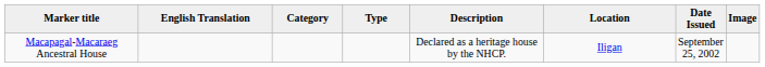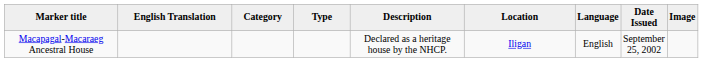 <table class="wikitable" style="width:90%; text-align:center;">
 <tr>
 <th style="width:20%; background:#efefef;">Marker title</th>
 <th style="width:20%; background:#efefef;">English Translation</th>
 <th style="width:10%; background:#efefef;">Category</th>
 <th style="width:10%; background:#efefef;">Type</th>
 <th style="width:20%; background:#efefef;">Description</th>
 <th style="width:20%; background:#efefef;">Location</th>
+<th style="width:10%; background:#efefef;">Language</th>
 <th style="width:10%; background:#efefef;">Date Issued</th>
 <th style="width:10%; background:#efefef;">Image</th>
 </tr>
 <tr>
 <td><a href='#'>Macapagal</a>-<a href='#'>Macaraeg</a> Ancestral House</td>
 <td></td>
 <td></td>
 <td></td>
 <td>Declared as a heritage house by the NHCP.</td>
 <td><a href='#'>Iligan</a></td>
+<td>English</td>
 <td>September 25, 2002</td>
 <td></td>
 </tr>
 </table>
